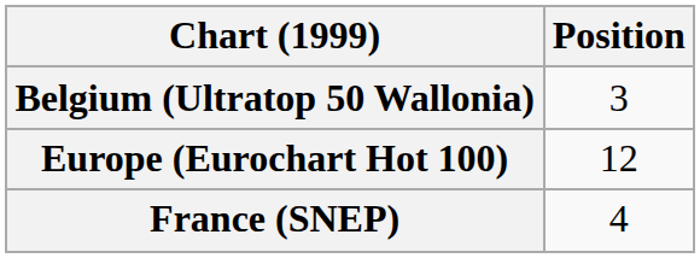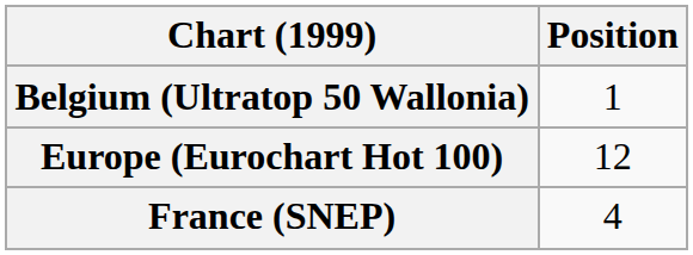 <table class="wikitable sortable plainrowheaders" style="text-align:center">
 <tr>
 <th>Chart (1999)</th>
 <th>Position</th>
 </tr>
 <tr>
 <th scope="row">Belgium (Ultratop 50 Wallonia)</th>
-<td>3</td>
+<td>1</td>
 </tr>
 <tr>
 <th scope="row">Europe (Eurochart Hot 100)</th>
 <td>12</td>
 </tr>
 <tr>
 <th scope="row">France (SNEP)</th>
 <td>4</td>
 </tr>
 </table>
